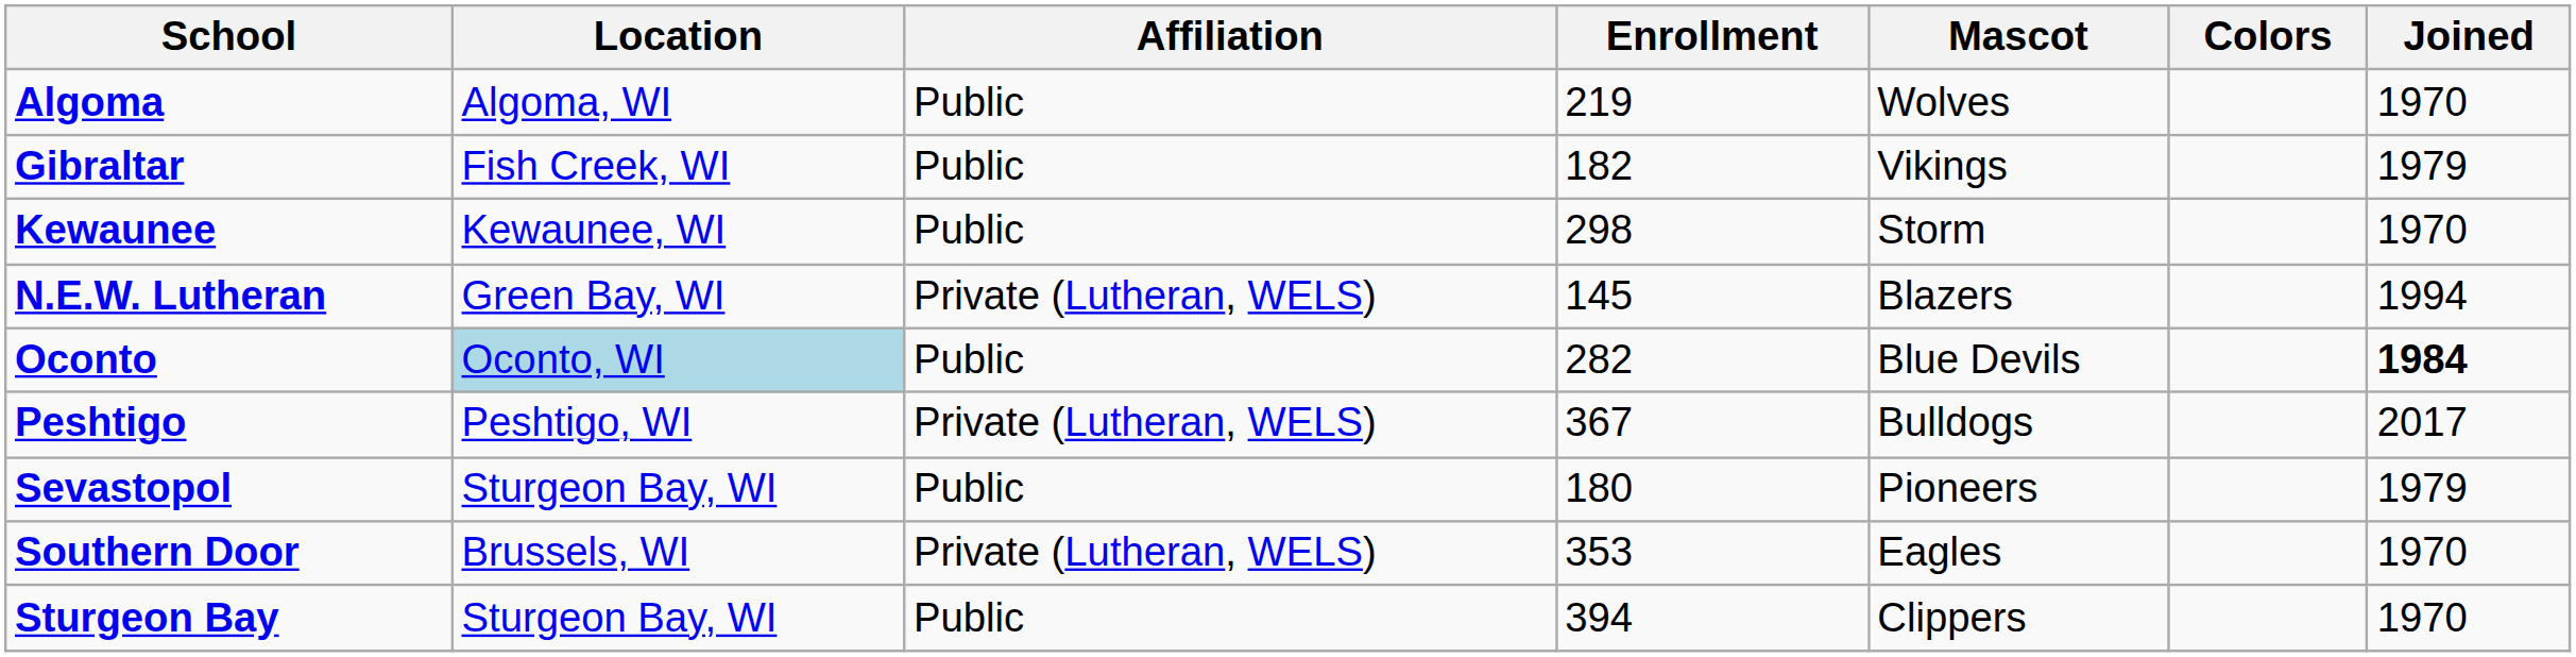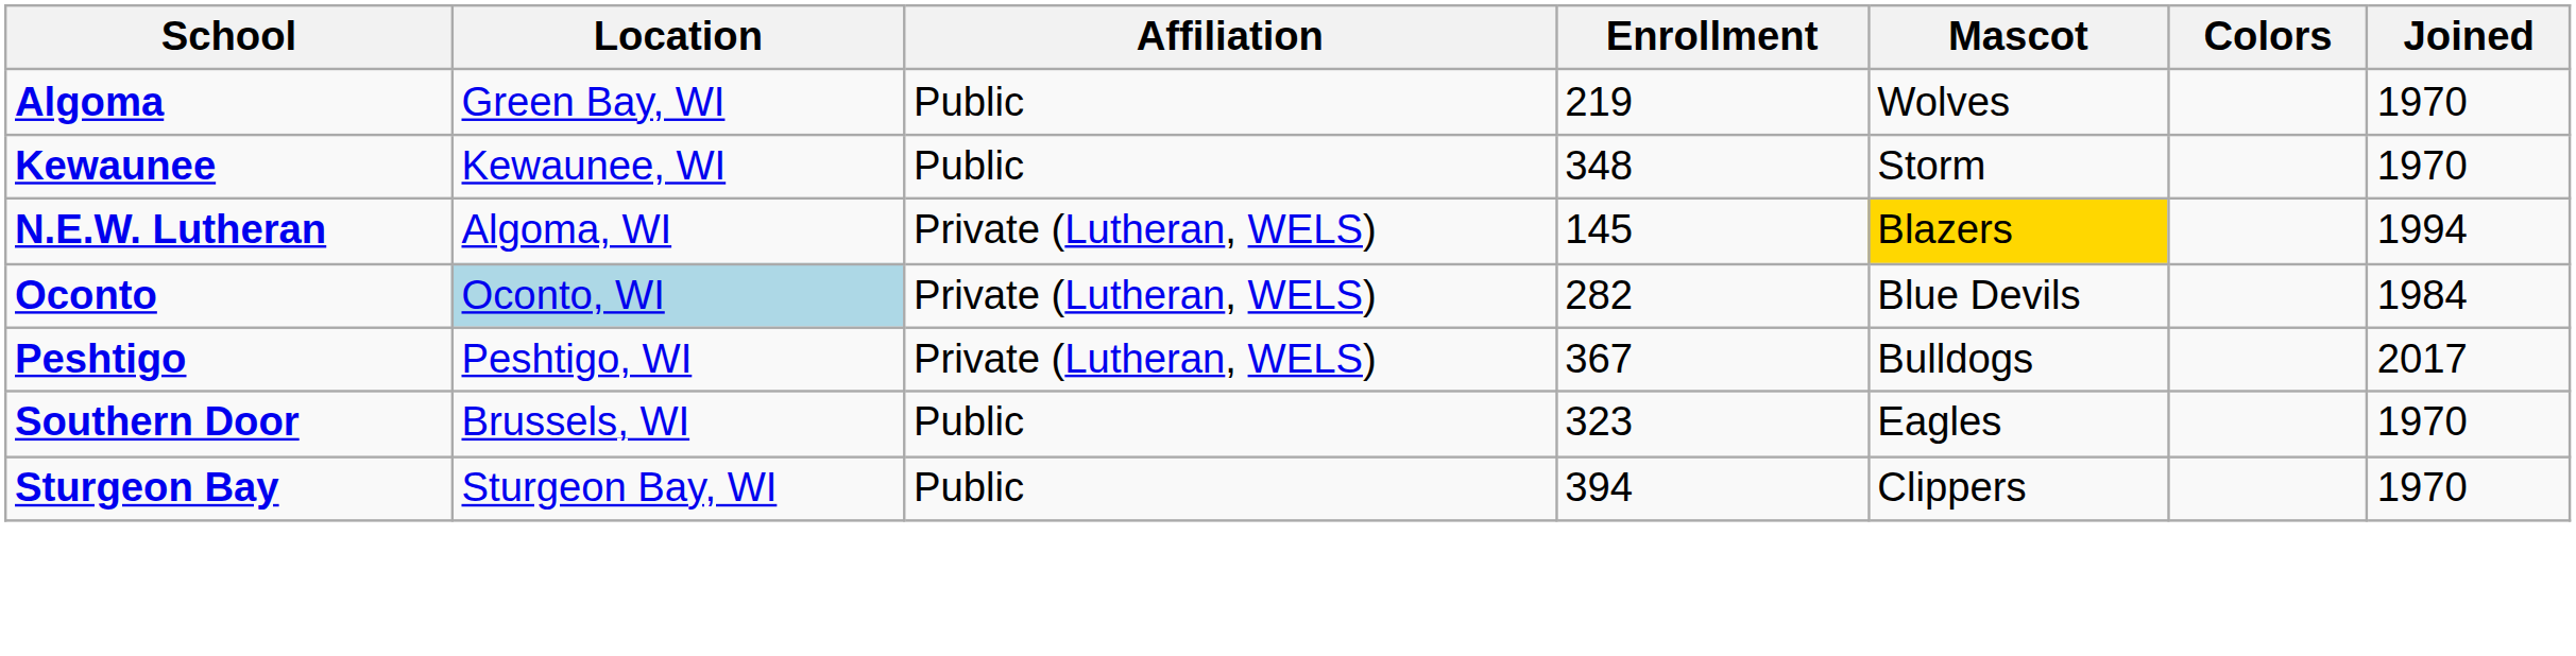 <table class="wikitable sortable" width="80%">
 <tr>
 <th align=center bgcolor="#e5e5e5"><strong>School</strong></th>
 <th>Location</th>
 <th>Affiliation</th>
 <th align=center bgcolor="#e5e5e5"><strong>Enrollment</strong></th>
 <th>Mascot</th>
 <th>Colors</th>
 <th align="center" bgcolor="#e5e5e5"><strong>Joined</strong></th>
 </tr>
 <tr>
 <td><a href='#'><strong>Algoma</strong></a></td>
-<td><a href='#'>Algoma, WI</a></td>
+<td><a href='#'>Green Bay, WI</a></td>
 <td>Public</td>
 <td>219</td>
 <td>Wolves</td>
 <td> </td>
 <td>1970</td>
 </tr>
 <tr>
-<td><a href='#'><strong>Gibraltar</strong></a></td>
-<td><a href='#'>Fish Creek, WI</a></td>
-<td>Public</td>
-<td>182</td>
-<td>Vikings</td>
-<td> </td>
-<td>1979</td>
-</tr>
-<tr>
 <td><a href='#'><strong>Kewaunee</strong></a></td>
 <td><a href='#'>Kewaunee, WI</a></td>
 <td>Public</td>
-<td>298</td>
+<td>348</td>
 <td>Storm</td>
 <td> </td>
 <td>1970</td>
 </tr>
 <tr>
 <td><a href='#'><strong>N.E.W. Lutheran</strong></a></td>
-<td><a href='#'>Green Bay, WI</a></td>
+<td><a href='#'>Algoma, WI</a></td>
 <td>Private (<a href='#'>Lutheran</a>, <a href='#'>WELS</a>)</td>
 <td>145</td>
-<td>Blazers</td>
+<td style="background: gold;">Blazers</td>
 <td> </td>
 <td>1994</td>
 </tr>
 <tr>
 <td><a href='#'><strong>Oconto</strong></a></td>
 <td style="background: lightblue;"><a href='#'>Oconto, WI</a></td>
-<td>Public</td>
+<td>Private (<a href='#'>Lutheran</a>, <a href='#'>WELS</a>)</td>
 <td>282</td>
 <td>Blue Devils</td>
 <td> </td>
-<td><strong>1984</strong></td>
+<td>1984</td>
 </tr>
 <tr>
 <td><a href='#'><strong>Peshtigo</strong></a></td>
 <td><a href='#'>Peshtigo, WI</a></td>
 <td>Private (<a href='#'>Lutheran</a>, <a href='#'>WELS</a>)</td>
 <td>367</td>
 <td>Bulldogs</td>
 <td> </td>
 <td>2017</td>
 </tr>
 <tr>
-<td><a href='#'><strong>Sevastopol</strong></a></td>
-<td><a href='#'>Sturgeon Bay, WI</a></td>
-<td>Public</td>
-<td>180</td>
-<td>Pioneers</td>
-<td> </td>
-<td>1979</td>
-</tr>
-<tr>
 <td><a href='#'><strong>Southern Door</strong></a></td>
 <td><a href='#'>Brussels, WI</a></td>
-<td>Private (<a href='#'>Lutheran</a>, <a href='#'>WELS</a>)</td>
-<td>353</td>
+<td>Public</td>
+<td>323</td>
 <td>Eagles</td>
 <td> </td>
 <td>1970</td>
 </tr>
 <tr>
 <td><a href='#'><strong>Sturgeon Bay</strong></a></td>
 <td><a href='#'>Sturgeon Bay, WI</a></td>
 <td>Public</td>
 <td>394</td>
 <td>Clippers</td>
 <td> </td>
 <td>1970</td>
 </tr>
 </table>
